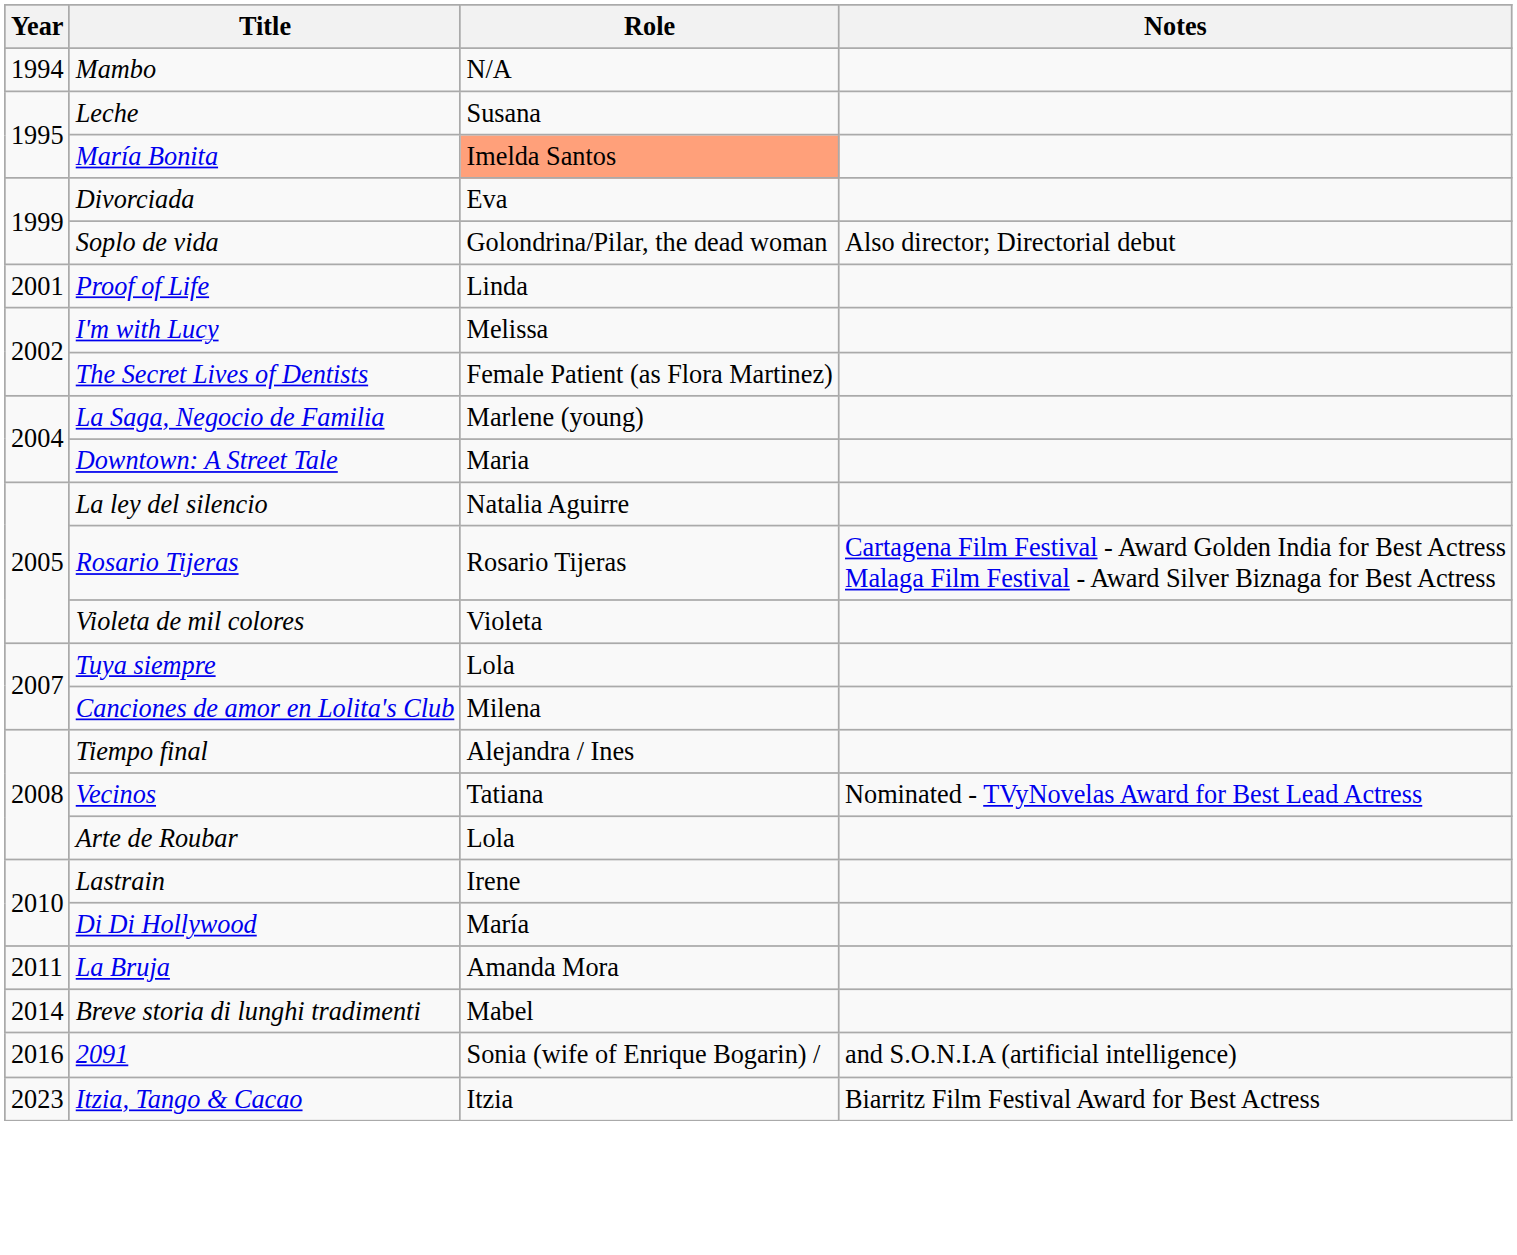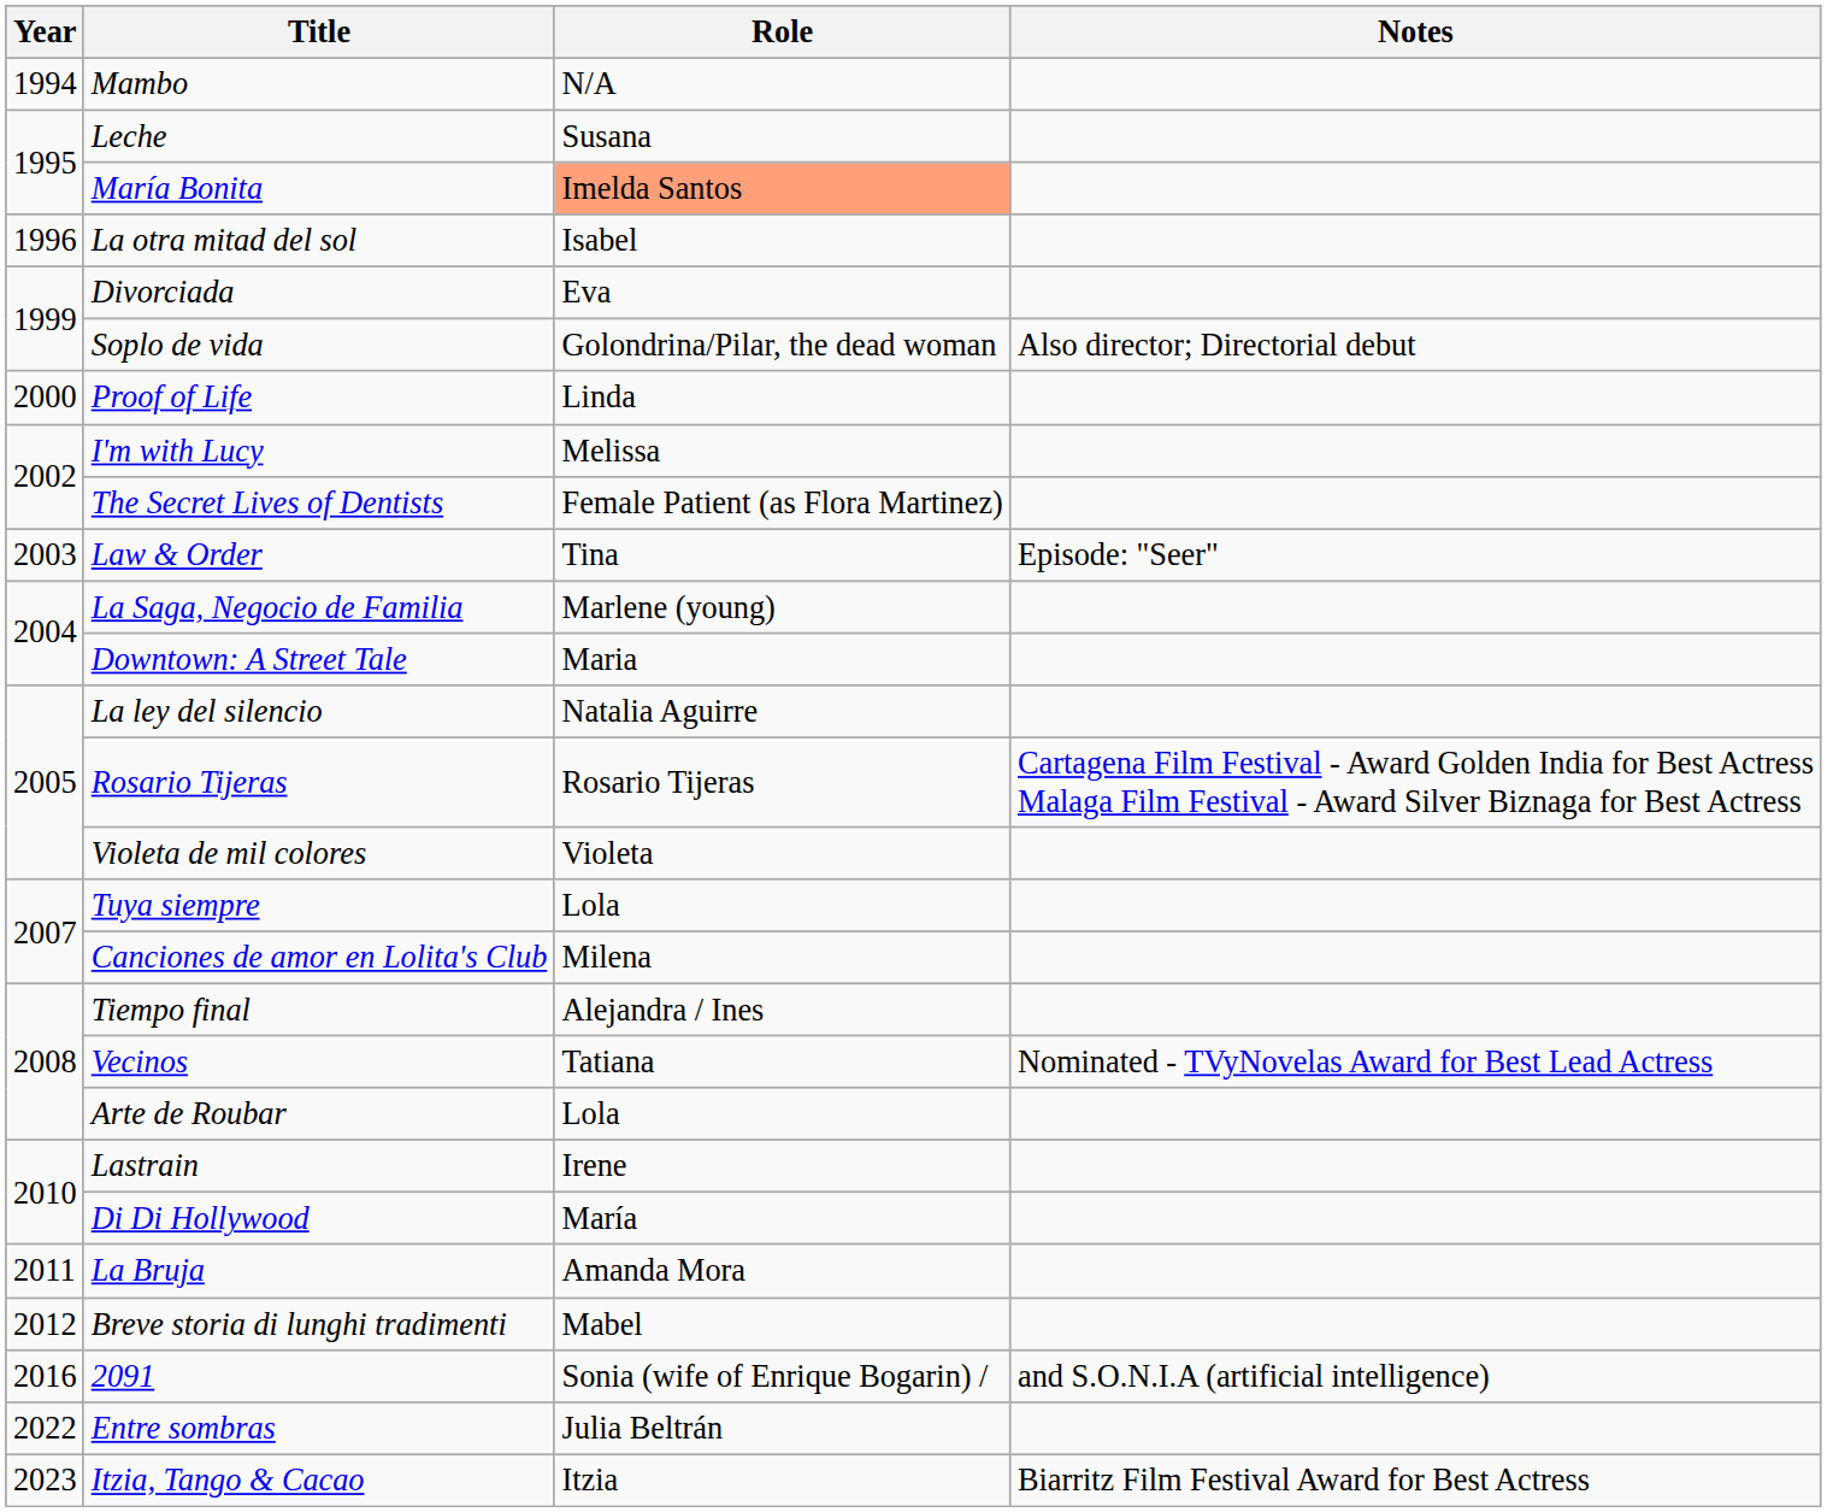 <table class="wikitable" style="font-size: 95%;">
 <tr>
 <th>Year</th>
 <th>Title</th>
 <th>Role</th>
 <th>Notes</th>
 </tr>
 <tr>
 <td>1994</td>
 <td><em>Mambo</em></td>
 <td>N/A</td>
 <td></td>
 </tr>
 <tr>
 <td rowspan="2">1995</td>
 <td><em>Leche</em></td>
 <td>Susana</td>
 <td></td>
 </tr>
 <tr>
 <td><em><a href='#'>María Bonita</a></em></td>
 <td style="background: lightsalmon;">Imelda Santos</td>
 <td></td>
 </tr>
 <tr>
+<td>1996</td>
+<td><em>La otra mitad del sol </em></td>
+<td>Isabel</td>
+<td></td>
+</tr>
+<tr>
 <td rowspan="2">1999</td>
 <td><em>Divorciada</em></td>
 <td>Eva</td>
 <td></td>
 </tr>
 <tr>
 <td><em>Soplo de vida</em></td>
 <td>Golondrina/Pilar, the dead woman</td>
 <td>Also director; Directorial debut</td>
 </tr>
 <tr>
-<td>2001</td>
+<td>2000</td>
 <td><em><a href='#'>Proof of Life</a></em></td>
 <td>Linda</td>
 <td></td>
 </tr>
 <tr>
 <td rowspan="2">2002</td>
 <td><em><a href='#'>I'm with Lucy</a></em></td>
 <td>Melissa</td>
 <td></td>
 </tr>
 <tr>
 <td><em><a href='#'>The Secret Lives of Dentists</a></em></td>
 <td>Female Patient (as Flora Martinez)</td>
 <td></td>
+</tr>
+<tr>
+<td>2003</td>
+<td><em><a href='#'>Law & Order</a></em></td>
+<td>Tina</td>
+<td>Episode: "Seer"</td>
 </tr>
 <tr>
 <td rowspan="2">2004</td>
 <td><em><a href='#'>La Saga, Negocio de Familia</a></em></td>
 <td>Marlene (young)</td>
 <td></td>
 </tr>
 <tr>
 <td><em><a href='#'>Downtown: A Street Tale</a></em></td>
 <td>Maria</td>
 <td></td>
 </tr>
 <tr>
 <td rowspan="3">2005</td>
 <td><em>La ley del silencio</em></td>
 <td>Natalia Aguirre</td>
 <td></td>
 </tr>
 <tr>
 <td><em><a href='#'>Rosario Tijeras</a></em></td>
 <td>Rosario Tijeras</td>
 <td><a href='#'>Cartagena Film Festival</a> - Award Golden India for Best Actress<br><a href='#'>Malaga Film Festival</a> - Award Silver Biznaga for Best Actress</td>
 </tr>
 <tr>
 <td><em>Violeta de mil colores</em></td>
 <td>Violeta</td>
 <td></td>
 </tr>
 <tr>
 <td rowspan="2">2007</td>
 <td><em><a href='#'>Tuya siempre</a></em></td>
 <td>Lola</td>
 <td></td>
 </tr>
 <tr>
 <td><em><a href='#'>Canciones de amor en Lolita's Club</a></em></td>
 <td>Milena</td>
 <td></td>
 </tr>
 <tr>
 <td rowspan="3">2008</td>
 <td><em>Tiempo final</em></td>
 <td>Alejandra / Ines</td>
 <td></td>
 </tr>
 <tr>
 <td><em><a href='#'>Vecinos</a></em></td>
 <td>Tatiana</td>
 <td>Nominated - <a href='#'>TVyNovelas Award for Best Lead Actress</a></td>
 </tr>
 <tr>
 <td><em>Arte de Roubar</em></td>
 <td>Lola</td>
 <td></td>
 </tr>
 <tr>
 <td rowspan="2">2010</td>
 <td><em>Lastrain</em></td>
 <td>Irene</td>
 <td></td>
 </tr>
 <tr>
 <td><em><a href='#'>Di Di Hollywood</a></em></td>
 <td>María</td>
 <td></td>
 </tr>
 <tr>
 <td>2011</td>
 <td><em><a href='#'>La Bruja</a></em></td>
 <td>Amanda Mora</td>
 <td></td>
 </tr>
 <tr>
-<td>2014</td>
+<td>2012</td>
 <td><em>Breve storia di lunghi tradimenti</em></td>
 <td>Mabel</td>
 <td></td>
 </tr>
 <tr>
 <td>2016</td>
 <td><em><a href='#'>2091</a></em></td>
 <td>Sonia (wife of Enrique Bogarin) /</td>
 <td>and S.O.N.I.A (artificial intelligence)</td>
 </tr>
 <tr>
+<td>2022</td>
+<td><em><a href='#'>Entre sombras</a></em></td>
+<td>Julia Beltrán</td>
+<td></td>
+</tr>
+<tr>
 <td>2023</td>
 <td><em><a href='#'>Itzia, Tango & Cacao</a></em></td>
 <td>Itzia</td>
 <td>Biarritz Film Festival Award for Best Actress</td>
 </tr>
 </table>
